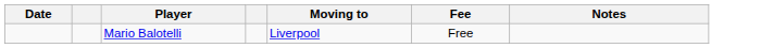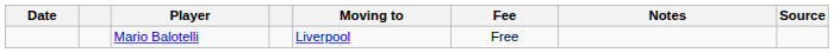 <table class="wikitable sortable">
 <tr>
 <th style="width:80px;">Date</th>
 <th style="width:30px;"></th>
 <th style="width:180px;">Player</th>
 <th style="width:20px;"></th>
 <th style="width:180px;">Moving to</th>
 <th style="width:120px;" class="unsortable">Fee</th>
 <th style="width:250px;" class="unsortable">Notes</th>
+<th style="width:20px;">Source</th>
 </tr>
 <tr>
 <td></td>
 <td align=center></td>
 <td> <a href='#'>Mario Balotelli</a></td>
 <td></td>
 <td> <a href='#'>Liverpool</a></td>
 <td align=center>Free</td>
 <td align=center></td>
+<td></td>
 </tr>
 </table>
